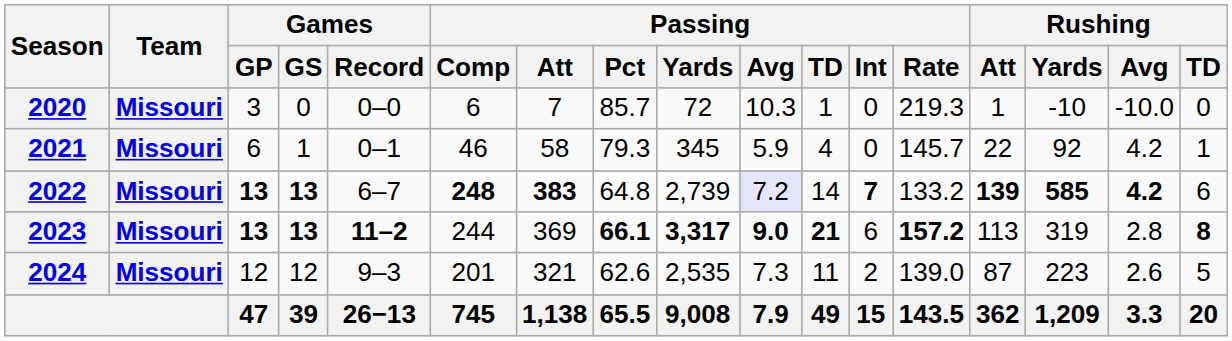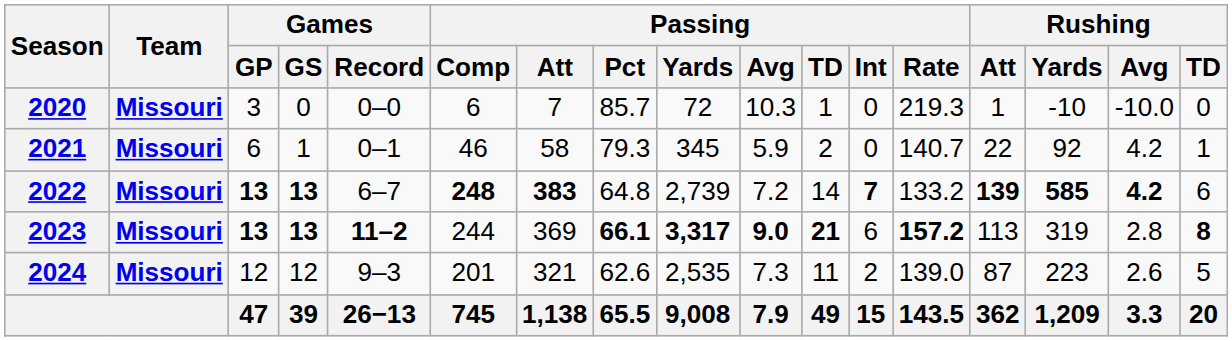 <table class="wikitable" style="text-align:center;">
 <tr>
 <th rowspan="2">Season</th>
 <th rowspan="2">Team</th>
 <th colspan="3">Games</th>
 <th colspan="8">Passing</th>
 <th colspan="4">Rushing</th>
 </tr>
 <tr>
 <th>GP</th>
 <th>GS</th>
 <th>Record</th>
 <th>Comp</th>
 <th>Att</th>
 <th>Pct</th>
 <th>Yards</th>
 <th>Avg</th>
 <th>TD</th>
 <th>Int</th>
 <th>Rate</th>
 <th>Att</th>
 <th>Yards</th>
 <th>Avg</th>
 <th>TD</th>
 </tr>
 <tr>
 <th><a href='#'>2020</a></th>
 <th><a href='#'>Missouri</a></th>
 <td>3</td>
 <td>0</td>
 <td>0–0</td>
 <td>6</td>
 <td>7</td>
 <td>85.7</td>
 <td>72</td>
 <td>10.3</td>
 <td>1</td>
 <td>0</td>
 <td>219.3</td>
 <td>1</td>
 <td>-10</td>
 <td>-10.0</td>
 <td>0</td>
 </tr>
 <tr>
 <th><a href='#'>2021</a></th>
 <th><a href='#'>Missouri</a></th>
 <td>6</td>
 <td>1</td>
 <td>0–1</td>
 <td>46</td>
 <td>58</td>
 <td>79.3</td>
 <td>345</td>
 <td>5.9</td>
-<td>4</td>
+<td>2</td>
 <td>0</td>
-<td>145.7</td>
+<td>140.7</td>
 <td>22</td>
 <td>92</td>
 <td>4.2</td>
 <td>1</td>
 </tr>
 <tr>
 <th><a href='#'>2022</a></th>
 <th><a href='#'>Missouri</a></th>
 <td><strong>13</strong></td>
 <td><strong>13</strong></td>
 <td>6–7</td>
 <td><strong>248</strong></td>
 <td><strong>383</strong></td>
 <td>64.8</td>
 <td>2,739</td>
-<td style="background: lavender;">7.2</td>
+<td>7.2</td>
 <td>14</td>
 <td><strong>7</strong></td>
 <td>133.2</td>
 <td><strong>139</strong></td>
 <td><strong>585</strong></td>
 <td><strong>4.2</strong></td>
 <td>6</td>
 </tr>
 <tr>
 <th><a href='#'>2023</a></th>
 <th><a href='#'>Missouri</a></th>
 <td><strong>13</strong></td>
 <td><strong>13</strong></td>
 <td><strong>11–2</strong></td>
 <td>244</td>
 <td>369</td>
 <td><strong>66.1</strong></td>
 <td><strong>3,317</strong></td>
 <td><strong>9.0</strong></td>
 <td><strong>21</strong></td>
 <td>6</td>
 <td><strong>157.2</strong></td>
 <td>113</td>
 <td>319</td>
 <td>2.8</td>
 <td><strong>8</strong></td>
 </tr>
 <tr>
 <th><a href='#'>2024</a></th>
 <th><a href='#'>Missouri</a></th>
 <td>12</td>
 <td>12</td>
 <td>9–3</td>
 <td>201</td>
 <td>321</td>
 <td>62.6</td>
 <td>2,535</td>
 <td>7.3</td>
 <td>11</td>
 <td>2</td>
 <td>139.0</td>
 <td>87</td>
 <td>223</td>
 <td>2.6</td>
 <td>5</td>
 </tr>
 <tr>
 <th colspan="2"></th>
 <th>47</th>
 <th>39</th>
 <th>26−13</th>
 <th>745</th>
 <th>1,138</th>
 <th>65.5</th>
 <th>9,008</th>
 <th>7.9</th>
 <th>49</th>
 <th>15</th>
 <th>143.5</th>
 <th>362</th>
 <th>1,209</th>
 <th>3.3</th>
 <th>20</th>
 </tr>
 </table>
